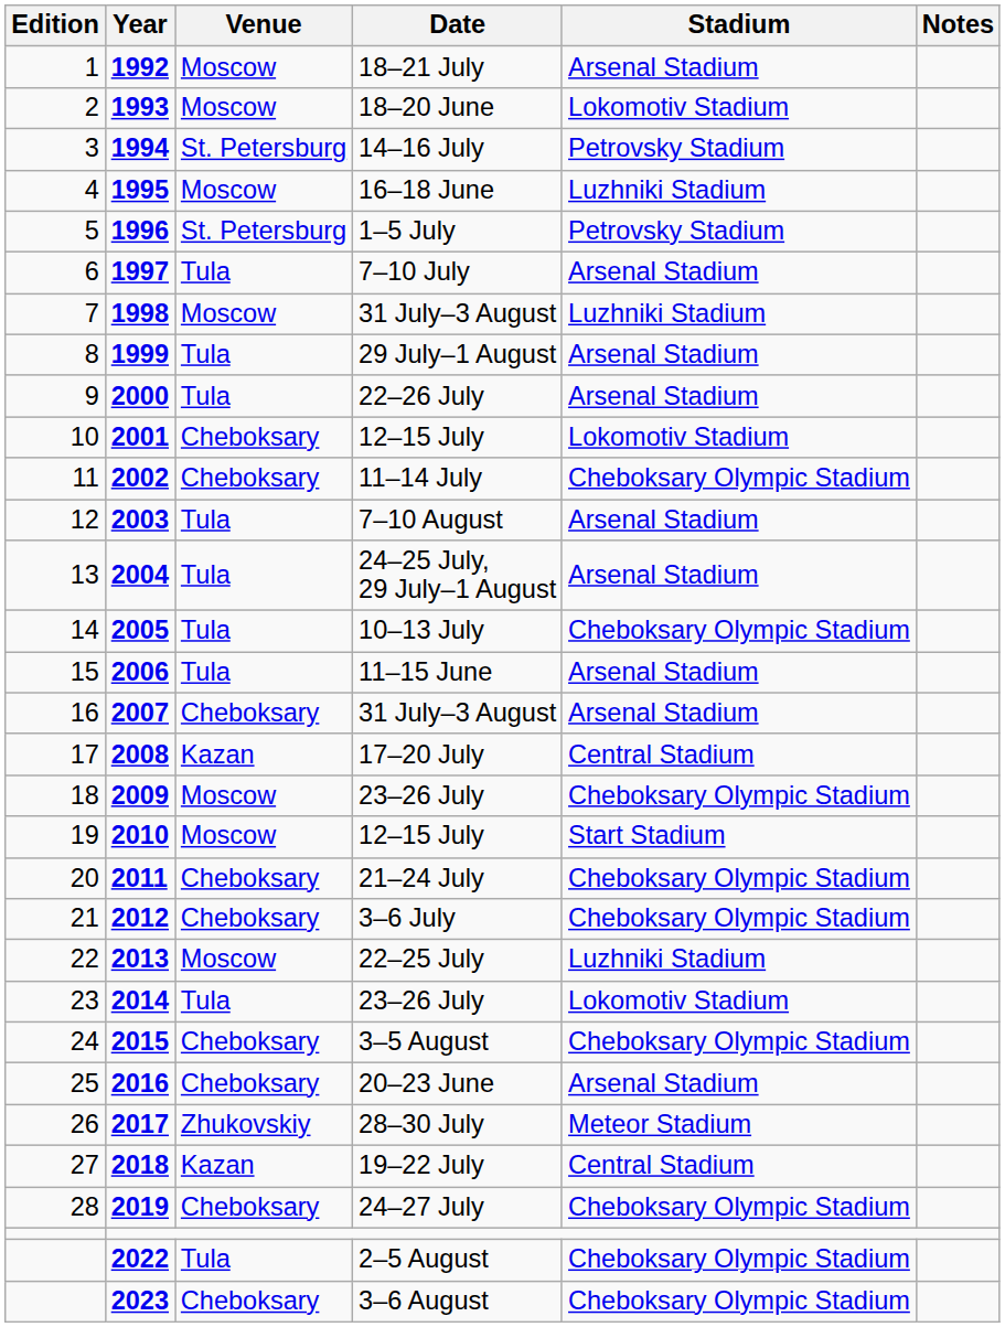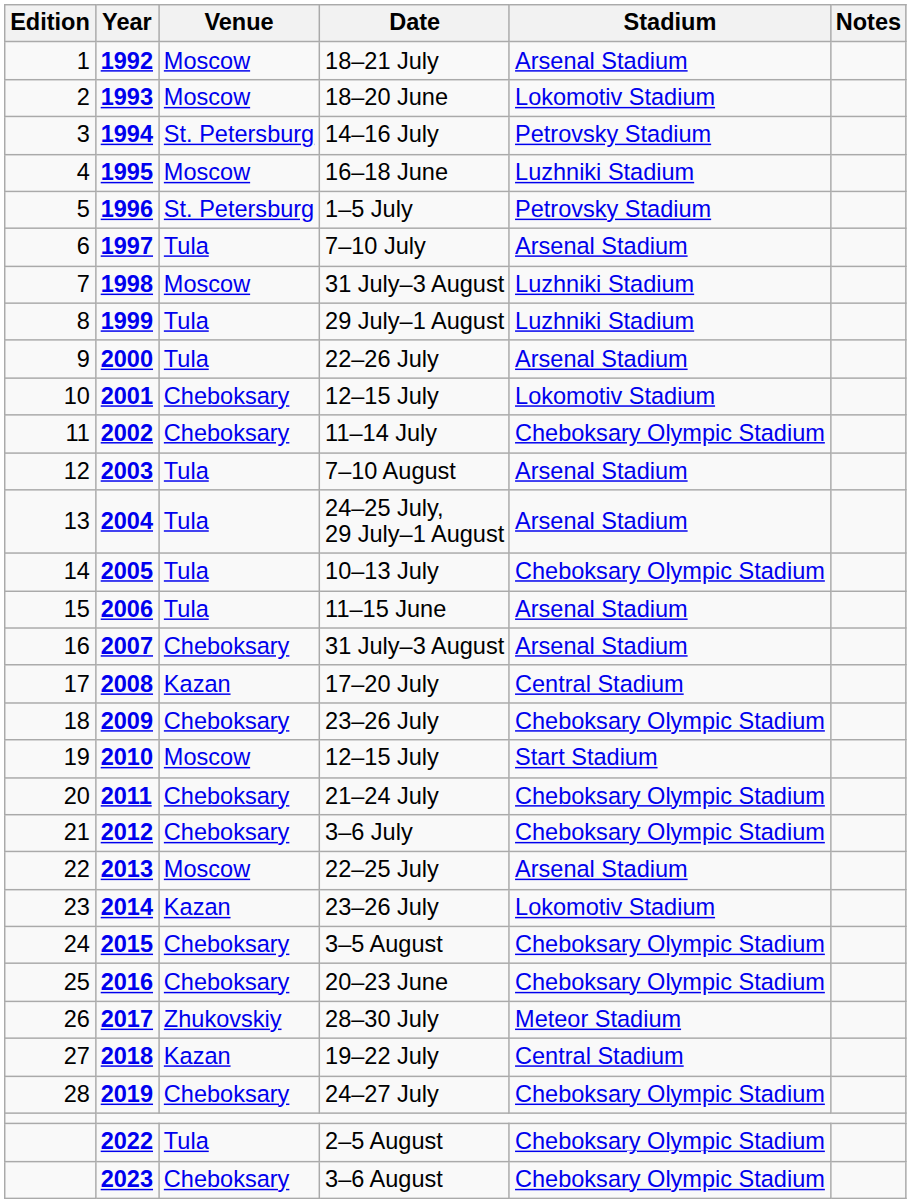 <table class="wikitable">
 <tr>
 <th>Edition</th>
 <th>Year</th>
 <th>Venue</th>
 <th>Date</th>
 <th>Stadium</th>
 <th>Notes</th>
 </tr>
 <tr>
 <td align="right">1</td>
 <td><strong><a href='#'>1992</a></strong></td>
 <td><a href='#'>Moscow</a></td>
 <td>18–21 July</td>
 <td><a href='#'>Arsenal Stadium</a></td>
 <td></td>
 </tr>
 <tr>
 <td align="right">2</td>
 <td><strong><a href='#'>1993</a></strong></td>
 <td><a href='#'>Moscow</a></td>
 <td>18–20 June</td>
 <td><a href='#'>Lokomotiv Stadium</a></td>
 <td></td>
 </tr>
 <tr>
 <td align="right">3</td>
 <td><strong><a href='#'>1994</a></strong></td>
 <td><a href='#'>St. Petersburg</a></td>
 <td>14–16 July</td>
 <td><a href='#'>Petrovsky Stadium</a></td>
 <td></td>
 </tr>
 <tr>
 <td align="right">4</td>
 <td><strong><a href='#'>1995</a></strong></td>
 <td><a href='#'>Moscow</a></td>
 <td>16–18 June</td>
 <td><a href='#'>Luzhniki Stadium</a></td>
 <td></td>
 </tr>
 <tr>
 <td align="right">5</td>
 <td><strong><a href='#'>1996</a></strong></td>
 <td><a href='#'>St. Petersburg</a></td>
 <td>1–5 July</td>
 <td><a href='#'>Petrovsky Stadium</a></td>
 <td></td>
 </tr>
 <tr>
 <td align="right">6</td>
 <td><strong><a href='#'>1997</a></strong></td>
 <td><a href='#'>Tula</a></td>
 <td>7–10 July</td>
 <td><a href='#'>Arsenal Stadium</a></td>
 <td></td>
 </tr>
 <tr>
 <td align="right">7</td>
 <td><strong><a href='#'>1998</a></strong></td>
 <td><a href='#'>Moscow</a></td>
 <td>31 July–3 August</td>
 <td><a href='#'>Luzhniki Stadium</a></td>
 <td></td>
 </tr>
 <tr>
 <td align="right">8</td>
 <td><strong><a href='#'>1999</a></strong></td>
 <td><a href='#'>Tula</a></td>
 <td>29 July–1 August</td>
-<td><a href='#'>Arsenal Stadium</a></td>
+<td><a href='#'>Luzhniki Stadium</a></td>
 <td></td>
 </tr>
 <tr>
 <td align="right">9</td>
 <td><strong><a href='#'>2000</a></strong></td>
 <td><a href='#'>Tula</a></td>
 <td>22–26 July</td>
 <td><a href='#'>Arsenal Stadium</a></td>
 <td></td>
 </tr>
 <tr>
 <td align="right">10</td>
 <td><strong><a href='#'>2001</a></strong></td>
 <td><a href='#'>Cheboksary</a></td>
 <td>12–15 July</td>
 <td><a href='#'>Lokomotiv Stadium</a></td>
 <td></td>
 </tr>
 <tr>
 <td align="right">11</td>
 <td><strong><a href='#'>2002</a></strong></td>
 <td><a href='#'>Cheboksary</a></td>
 <td>11–14 July</td>
 <td><a href='#'>Cheboksary Olympic Stadium</a></td>
 <td></td>
 </tr>
 <tr>
 <td align="right">12</td>
 <td><strong><a href='#'>2003</a></strong></td>
 <td><a href='#'>Tula</a></td>
 <td>7–10 August</td>
 <td><a href='#'>Arsenal Stadium</a></td>
 <td></td>
 </tr>
 <tr>
 <td align="right">13</td>
 <td><strong><a href='#'>2004</a></strong></td>
 <td><a href='#'>Tula</a></td>
 <td>24–25 July,<br> 29 July–1 August</td>
 <td><a href='#'>Arsenal Stadium</a></td>
 <td></td>
 </tr>
 <tr>
 <td align="right">14</td>
 <td><strong><a href='#'>2005</a></strong></td>
 <td><a href='#'>Tula</a></td>
 <td>10–13 July</td>
 <td><a href='#'>Cheboksary Olympic Stadium</a></td>
 <td></td>
 </tr>
 <tr>
 <td align="right">15</td>
 <td><strong><a href='#'>2006</a></strong></td>
 <td><a href='#'>Tula</a></td>
 <td>11–15 June</td>
 <td><a href='#'>Arsenal Stadium</a></td>
 <td></td>
 </tr>
 <tr>
 <td align="right">16</td>
 <td><strong><a href='#'>2007</a></strong></td>
 <td><a href='#'>Cheboksary</a></td>
 <td>31 July–3 August</td>
 <td><a href='#'>Arsenal Stadium</a></td>
 <td></td>
 </tr>
 <tr>
 <td align="right">17</td>
 <td><strong><a href='#'>2008</a></strong></td>
 <td><a href='#'>Kazan</a></td>
 <td>17–20 July</td>
 <td><a href='#'>Central Stadium</a></td>
 <td></td>
 </tr>
 <tr>
 <td align="right">18</td>
 <td><strong><a href='#'>2009</a></strong></td>
-<td><a href='#'>Moscow</a></td>
+<td><a href='#'>Cheboksary</a></td>
 <td>23–26 July</td>
 <td><a href='#'>Cheboksary Olympic Stadium</a></td>
 <td></td>
 </tr>
 <tr>
 <td align="right">19</td>
 <td><strong><a href='#'>2010</a></strong></td>
 <td><a href='#'>Moscow</a></td>
 <td>12–15 July</td>
 <td><a href='#'>Start Stadium</a></td>
 <td></td>
 </tr>
 <tr>
 <td align="right">20</td>
 <td><strong><a href='#'>2011</a></strong></td>
 <td><a href='#'>Cheboksary</a></td>
 <td>21–24 July</td>
 <td><a href='#'>Cheboksary Olympic Stadium</a></td>
 <td></td>
 </tr>
 <tr>
 <td align="right">21</td>
 <td><strong><a href='#'>2012</a></strong></td>
 <td><a href='#'>Cheboksary</a></td>
 <td>3–6 July</td>
 <td><a href='#'>Cheboksary Olympic Stadium</a></td>
 <td></td>
 </tr>
 <tr>
 <td align="right">22</td>
 <td><strong><a href='#'>2013</a></strong></td>
 <td><a href='#'>Moscow</a></td>
 <td>22–25 July</td>
-<td><a href='#'>Luzhniki Stadium</a></td>
+<td><a href='#'>Arsenal Stadium</a></td>
 <td></td>
 </tr>
 <tr>
 <td align="right">23</td>
 <td><strong><a href='#'>2014</a></strong></td>
-<td><a href='#'>Tula</a></td>
+<td><a href='#'>Kazan</a></td>
 <td>23–26 July</td>
 <td><a href='#'>Lokomotiv Stadium</a></td>
 <td></td>
 </tr>
 <tr>
 <td align="right">24</td>
 <td><strong><a href='#'>2015</a></strong></td>
 <td><a href='#'>Cheboksary</a></td>
 <td>3–5 August</td>
 <td><a href='#'>Cheboksary Olympic Stadium</a></td>
 <td></td>
 </tr>
 <tr>
 <td align="right">25</td>
 <td><strong><a href='#'>2016</a></strong></td>
 <td><a href='#'>Cheboksary</a></td>
 <td>20–23 June</td>
-<td><a href='#'>Arsenal Stadium</a></td>
+<td><a href='#'>Cheboksary Olympic Stadium</a></td>
 <td></td>
 </tr>
 <tr>
 <td align="right">26</td>
 <td><strong><a href='#'>2017</a></strong></td>
 <td><a href='#'>Zhukovskiy</a></td>
 <td>28–30 July</td>
 <td><a href='#'>Meteor Stadium</a></td>
 <td></td>
 </tr>
 <tr>
 <td align="right">27</td>
 <td><strong><a href='#'>2018</a></strong></td>
 <td><a href='#'>Kazan</a></td>
 <td>19–22 July</td>
 <td><a href='#'>Central Stadium</a></td>
 <td></td>
 </tr>
 <tr>
 <td align="right">28</td>
 <td><strong><a href='#'>2019</a></strong></td>
 <td><a href='#'>Cheboksary</a></td>
 <td>24–27 July</td>
 <td><a href='#'>Cheboksary Olympic Stadium</a></td>
 <td></td>
 </tr>
 <tr>
 <td></td>
 </tr>
 <tr>
 <td align="right"></td>
 <td><strong><a href='#'>2022</a></strong></td>
 <td><a href='#'>Tula</a></td>
 <td>2–5 August</td>
 <td><a href='#'>Cheboksary Olympic Stadium</a></td>
 <td></td>
 </tr>
 <tr>
 <td align="right"></td>
 <td><strong><a href='#'>2023</a></strong></td>
 <td><a href='#'>Cheboksary</a></td>
 <td>3–6 August</td>
 <td><a href='#'>Cheboksary Olympic Stadium</a></td>
 <td></td>
 </tr>
 </table>
